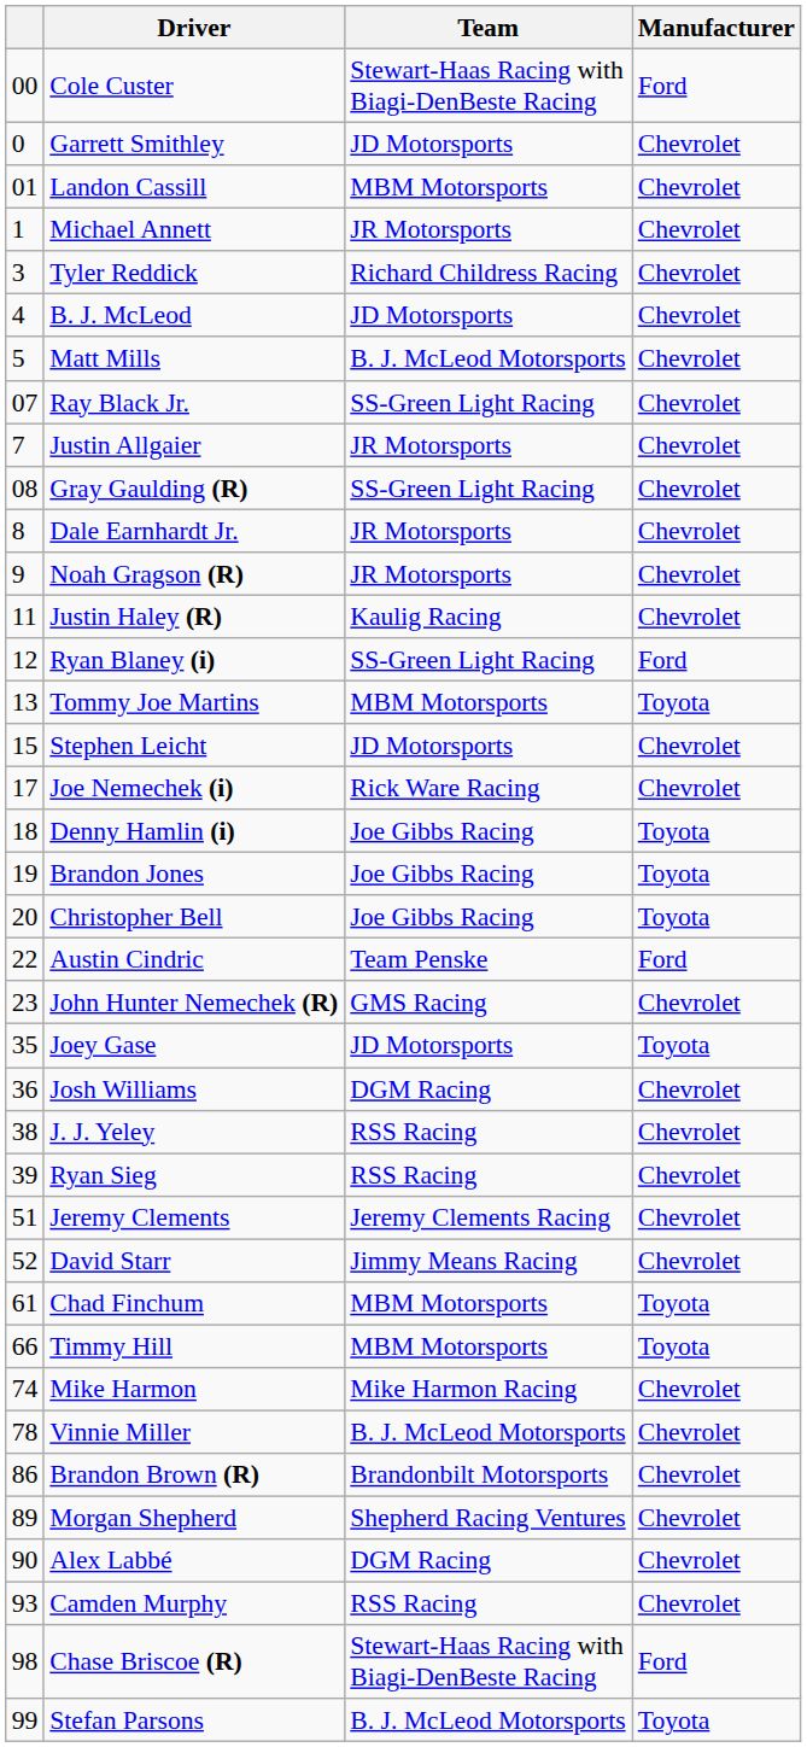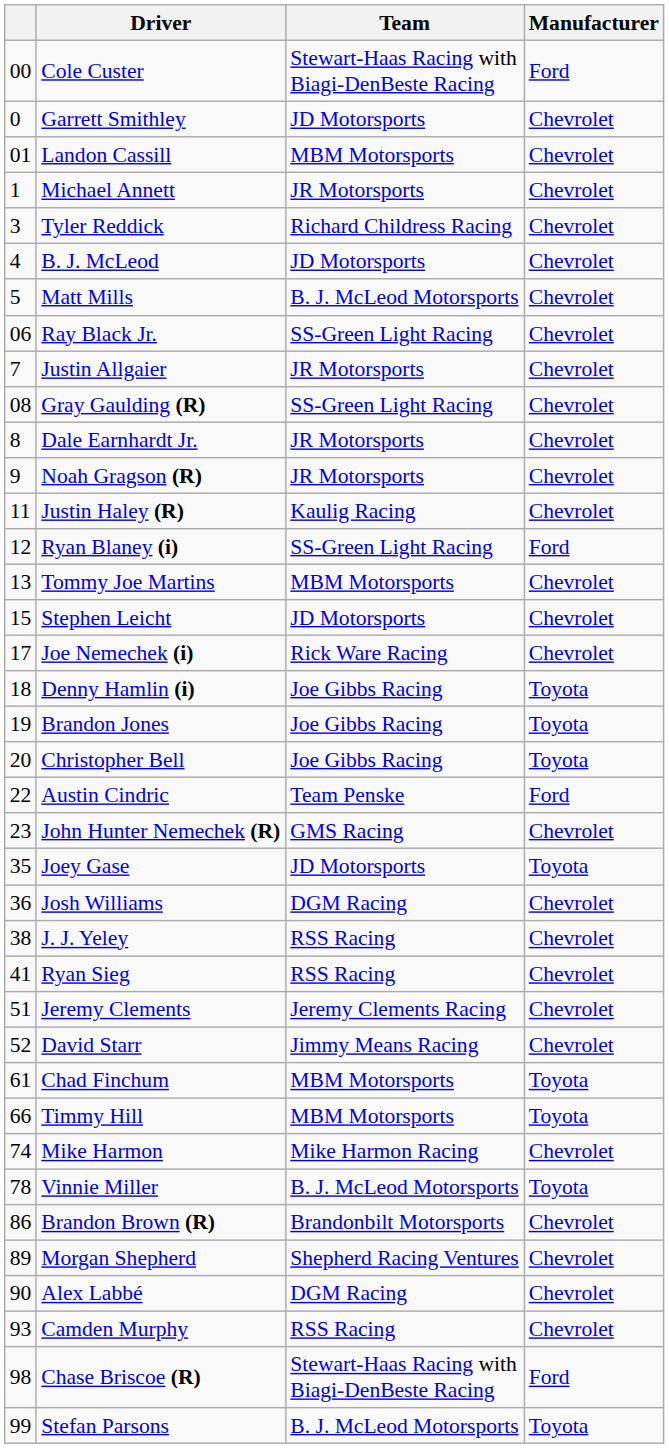 <table class="wikitable" style="font-size:95%">
 <tr>
 <th></th>
 <th>Driver</th>
 <th>Team</th>
 <th>Manufacturer</th>
 </tr>
 <tr>
 <td>00</td>
 <td><a href='#'>Cole Custer</a></td>
 <td><a href='#'>Stewart-Haas Racing</a> with <br> <a href='#'>Biagi-DenBeste Racing</a></td>
 <td><a href='#'>Ford</a></td>
 </tr>
 <tr>
 <td>0</td>
 <td><a href='#'>Garrett Smithley</a></td>
 <td><a href='#'>JD Motorsports</a></td>
 <td><a href='#'>Chevrolet</a></td>
 </tr>
 <tr>
 <td>01</td>
 <td><a href='#'>Landon Cassill</a></td>
 <td><a href='#'>MBM Motorsports</a></td>
 <td><a href='#'>Chevrolet</a></td>
 </tr>
 <tr>
 <td>1</td>
 <td><a href='#'>Michael Annett</a></td>
 <td><a href='#'>JR Motorsports</a></td>
 <td><a href='#'>Chevrolet</a></td>
 </tr>
 <tr>
 <td>3</td>
 <td><a href='#'>Tyler Reddick</a></td>
 <td><a href='#'>Richard Childress Racing</a></td>
 <td><a href='#'>Chevrolet</a></td>
 </tr>
 <tr>
 <td>4</td>
 <td><a href='#'>B. J. McLeod</a></td>
 <td><a href='#'>JD Motorsports</a></td>
 <td><a href='#'>Chevrolet</a></td>
 </tr>
 <tr>
 <td>5</td>
 <td><a href='#'>Matt Mills</a></td>
 <td><a href='#'>B. J. McLeod Motorsports</a></td>
 <td><a href='#'>Chevrolet</a></td>
 </tr>
 <tr>
-<td>07</td>
+<td>06</td>
 <td><a href='#'>Ray Black Jr.</a></td>
 <td><a href='#'>SS-Green Light Racing</a></td>
 <td><a href='#'>Chevrolet</a></td>
 </tr>
 <tr>
 <td>7</td>
 <td><a href='#'>Justin Allgaier</a></td>
 <td><a href='#'>JR Motorsports</a></td>
 <td><a href='#'>Chevrolet</a></td>
 </tr>
 <tr>
 <td>08</td>
 <td><a href='#'>Gray Gaulding</a> <strong>(R)</strong></td>
 <td><a href='#'>SS-Green Light Racing</a></td>
 <td><a href='#'>Chevrolet</a></td>
 </tr>
 <tr>
 <td>8</td>
 <td><a href='#'>Dale Earnhardt Jr.</a></td>
 <td><a href='#'>JR Motorsports</a></td>
 <td><a href='#'>Chevrolet</a></td>
 </tr>
 <tr>
 <td>9</td>
 <td><a href='#'>Noah Gragson</a> <strong>(R)</strong></td>
 <td><a href='#'>JR Motorsports</a></td>
 <td><a href='#'>Chevrolet</a></td>
 </tr>
 <tr>
 <td>11</td>
 <td><a href='#'>Justin Haley</a> <strong>(R)</strong></td>
 <td><a href='#'>Kaulig Racing</a></td>
 <td><a href='#'>Chevrolet</a></td>
 </tr>
 <tr>
 <td>12</td>
 <td><a href='#'>Ryan Blaney</a> <strong>(i)</strong></td>
 <td><a href='#'>SS-Green Light Racing</a></td>
 <td><a href='#'>Ford</a></td>
 </tr>
 <tr>
 <td>13</td>
 <td><a href='#'>Tommy Joe Martins</a></td>
 <td><a href='#'>MBM Motorsports</a></td>
-<td><a href='#'>Toyota</a></td>
+<td><a href='#'>Chevrolet</a></td>
 </tr>
 <tr>
 <td>15</td>
 <td><a href='#'>Stephen Leicht</a></td>
 <td><a href='#'>JD Motorsports</a></td>
 <td><a href='#'>Chevrolet</a></td>
 </tr>
 <tr>
 <td>17</td>
 <td><a href='#'>Joe Nemechek</a> <strong>(i)</strong></td>
 <td><a href='#'>Rick Ware Racing</a></td>
 <td><a href='#'>Chevrolet</a></td>
 </tr>
 <tr>
 <td>18</td>
 <td><a href='#'>Denny Hamlin</a> <strong>(i)</strong></td>
 <td><a href='#'>Joe Gibbs Racing</a></td>
 <td><a href='#'>Toyota</a></td>
 </tr>
 <tr>
 <td>19</td>
 <td><a href='#'>Brandon Jones</a></td>
 <td><a href='#'>Joe Gibbs Racing</a></td>
 <td><a href='#'>Toyota</a></td>
 </tr>
 <tr>
 <td>20</td>
 <td><a href='#'>Christopher Bell</a></td>
 <td><a href='#'>Joe Gibbs Racing</a></td>
 <td><a href='#'>Toyota</a></td>
 </tr>
 <tr>
 <td>22</td>
 <td><a href='#'>Austin Cindric</a></td>
 <td><a href='#'>Team Penske</a></td>
 <td><a href='#'>Ford</a></td>
 </tr>
 <tr>
 <td>23</td>
 <td><a href='#'>John Hunter Nemechek</a> <strong>(R)</strong></td>
 <td><a href='#'>GMS Racing</a></td>
 <td><a href='#'>Chevrolet</a></td>
 </tr>
 <tr>
 <td>35</td>
 <td><a href='#'>Joey Gase</a></td>
 <td><a href='#'>JD Motorsports</a></td>
 <td><a href='#'>Toyota</a></td>
 </tr>
 <tr>
 <td>36</td>
 <td><a href='#'>Josh Williams</a></td>
 <td><a href='#'>DGM Racing</a></td>
 <td><a href='#'>Chevrolet</a></td>
 </tr>
 <tr>
 <td>38</td>
 <td><a href='#'>J. J. Yeley</a></td>
 <td><a href='#'>RSS Racing</a></td>
 <td><a href='#'>Chevrolet</a></td>
 </tr>
 <tr>
-<td>39</td>
+<td>41</td>
 <td><a href='#'>Ryan Sieg</a></td>
 <td><a href='#'>RSS Racing</a></td>
 <td><a href='#'>Chevrolet</a></td>
 </tr>
 <tr>
 <td>51</td>
 <td><a href='#'>Jeremy Clements</a></td>
 <td><a href='#'>Jeremy Clements Racing</a></td>
 <td><a href='#'>Chevrolet</a></td>
 </tr>
 <tr>
 <td>52</td>
 <td><a href='#'>David Starr</a></td>
 <td><a href='#'>Jimmy Means Racing</a></td>
 <td><a href='#'>Chevrolet</a></td>
 </tr>
 <tr>
 <td>61</td>
 <td><a href='#'>Chad Finchum</a></td>
 <td><a href='#'>MBM Motorsports</a></td>
 <td><a href='#'>Toyota</a></td>
 </tr>
 <tr>
 <td>66</td>
 <td><a href='#'>Timmy Hill</a></td>
 <td><a href='#'>MBM Motorsports</a></td>
 <td><a href='#'>Toyota</a></td>
 </tr>
 <tr>
 <td>74</td>
 <td><a href='#'>Mike Harmon</a></td>
 <td><a href='#'>Mike Harmon Racing</a></td>
 <td><a href='#'>Chevrolet</a></td>
 </tr>
 <tr>
 <td>78</td>
 <td><a href='#'>Vinnie Miller</a></td>
 <td><a href='#'>B. J. McLeod Motorsports</a></td>
-<td><a href='#'>Chevrolet</a></td>
+<td><a href='#'>Toyota</a></td>
 </tr>
 <tr>
 <td>86</td>
 <td><a href='#'>Brandon Brown</a> <strong>(R)</strong></td>
 <td><a href='#'>Brandonbilt Motorsports</a></td>
 <td><a href='#'>Chevrolet</a></td>
 </tr>
 <tr>
 <td>89</td>
 <td><a href='#'>Morgan Shepherd</a></td>
 <td><a href='#'>Shepherd Racing Ventures</a></td>
 <td><a href='#'>Chevrolet</a></td>
 </tr>
 <tr>
 <td>90</td>
 <td><a href='#'>Alex Labbé</a></td>
 <td><a href='#'>DGM Racing</a></td>
 <td><a href='#'>Chevrolet</a></td>
 </tr>
 <tr>
 <td>93</td>
 <td><a href='#'>Camden Murphy</a></td>
 <td><a href='#'>RSS Racing</a></td>
 <td><a href='#'>Chevrolet</a></td>
 </tr>
 <tr>
 <td>98</td>
 <td><a href='#'>Chase Briscoe</a> <strong>(R)</strong></td>
 <td><a href='#'>Stewart-Haas Racing</a> with <br> <a href='#'>Biagi-DenBeste Racing</a></td>
 <td><a href='#'>Ford</a></td>
 </tr>
 <tr>
 <td>99</td>
 <td><a href='#'>Stefan Parsons</a></td>
 <td><a href='#'>B. J. McLeod Motorsports</a></td>
 <td><a href='#'>Toyota</a></td>
 </tr>
 </table>
